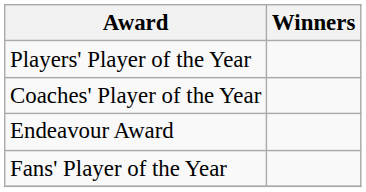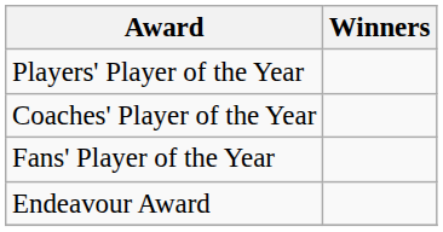 <table class="wikitable collapsible">
 <tr>
 <th>Award</th>
 <th>Winners</th>
 </tr>
 <tr>
 <td>Players' Player of the Year</td>
 <td></td>
 </tr>
 <tr>
 <td>Coaches' Player of the Year</td>
 <td></td>
 </tr>
 <tr>
-<td>Endeavour Award</td>
+<td>Fans' Player of the Year</td>
 <td></td>
 </tr>
 <tr>
-<td>Fans' Player of the Year</td>
+<td>Endeavour Award</td>
 <td></td>
 </tr>
 <tr>
 </tr>
 </table>
